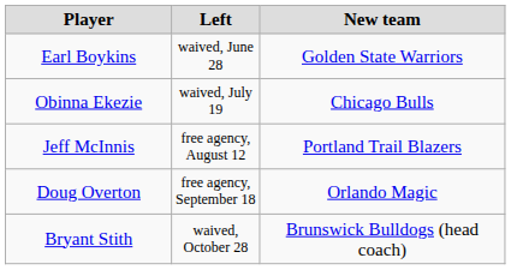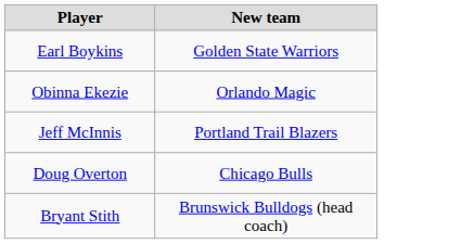 <table class="wikitable" style="text-align: center">
 <tr align="center"  bgcolor="#dddddd">
 <td style="width:140px"><strong>Player</strong></td>
-<td style="width:70px"><strong>Left</strong></td>
 <td style="width:210px"><strong>New team</strong></td>
 </tr>
 <tr style="height:40px">
 <td><a href='#'>Earl Boykins</a></td>
-<td style="font-size: 80%">waived, June 28</td>
 <td><a href='#'>Golden State Warriors</a></td>
 </tr>
 <tr style="height:40px">
 <td><a href='#'>Obinna Ekezie</a></td>
-<td style="font-size: 80%">waived, July 19</td>
-<td><a href='#'>Chicago Bulls</a></td>
+<td><a href='#'>Orlando Magic</a></td>
 </tr>
 <tr style="height:40px">
 <td><a href='#'>Jeff McInnis</a></td>
-<td style="font-size: 80%">free agency, August 12</td>
 <td><a href='#'>Portland Trail Blazers</a></td>
 </tr>
 <tr style="height:40px">
 <td><a href='#'>Doug Overton</a></td>
-<td style="font-size: 80%">free agency, September 18</td>
-<td><a href='#'>Orlando Magic</a></td>
+<td><a href='#'>Chicago Bulls</a></td>
 </tr>
 <tr style="height:40px">
 <td><a href='#'>Bryant Stith</a></td>
-<td style="font-size: 80%">waived, October 28</td>
 <td><a href='#'>Brunswick Bulldogs</a> (head coach)</td>
 </tr>
 </table>
